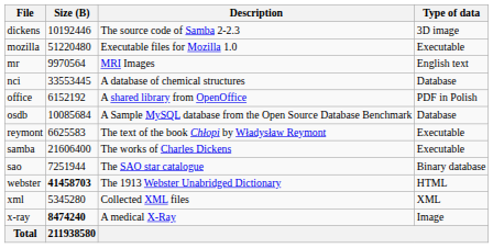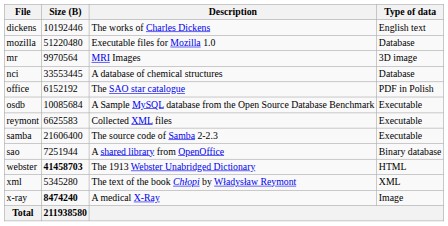 <table class="wikitable sortable">
 <tr>
 <th>File</th>
 <th>Size (B)</th>
 <th>Description</th>
 <th>Type of data</th>
 </tr>
 <tr>
 <td>dickens</td>
 <td>10192446</td>
-<td>The source code of <a href='#'>Samba</a> 2‑2.3</td>
-<td>3D image</td>
+<td>The works of <a href='#'>Charles Dickens</a></td>
+<td>English text</td>
 </tr>
 <tr>
 <td>mozilla</td>
 <td>51220480</td>
 <td>Executable files for <a href='#'>Mozilla</a> 1.0</td>
-<td>Executable</td>
+<td>Database</td>
 </tr>
 <tr>
 <td>mr</td>
 <td>9970564</td>
 <td><a href='#'>MRI</a> Images</td>
-<td>English text</td>
+<td>3D image</td>
 </tr>
 <tr>
 <td>nci</td>
 <td>33553445</td>
 <td>A database of chemical structures</td>
 <td>Database</td>
 </tr>
 <tr>
 <td>office</td>
 <td>6152192</td>
-<td>A <a href='#'>shared library</a> from <a href='#'>OpenOffice</a></td>
+<td>The <a href='#'>SAO star catalogue</a></td>
 <td>PDF in Polish</td>
 </tr>
 <tr>
 <td>osdb</td>
 <td>10085684</td>
 <td>A Sample <a href='#'>MySQL</a> database from the Open Source Database Benchmark</td>
-<td>Database</td>
+<td>Executable</td>
 </tr>
 <tr>
 <td>reymont</td>
 <td>6625583</td>
-<td>The text of the book <a href='#'><em>Chłopi</em></a> by <a href='#'>Władysław Reymont</a></td>
+<td>Collected <a href='#'>XML</a> files</td>
 <td>Executable</td>
 </tr>
 <tr>
 <td>samba</td>
 <td>21606400</td>
-<td>The works of <a href='#'>Charles Dickens</a></td>
+<td>The source code of <a href='#'>Samba</a> 2‑2.3</td>
 <td>Executable</td>
 </tr>
 <tr>
 <td>sao</td>
 <td>7251944</td>
-<td>The <a href='#'>SAO star catalogue</a></td>
+<td>A <a href='#'>shared library</a> from <a href='#'>OpenOffice</a></td>
 <td>Binary database</td>
 </tr>
 <tr>
 <td>webster</td>
 <td><strong>41458703</strong></td>
 <td>The 1913 <a href='#'>Webster Unabridged Dictionary</a></td>
 <td>HTML</td>
 </tr>
 <tr>
 <td>xml</td>
 <td>5345280</td>
-<td>Collected <a href='#'>XML</a> files</td>
+<td>The text of the book <a href='#'><em>Chłopi</em></a> by <a href='#'>Władysław Reymont</a></td>
 <td>XML</td>
 </tr>
 <tr>
 <td>x-ray</td>
 <td><strong>8474240</strong></td>
 <td>A medical <a href='#'>X-Ray</a></td>
 <td>Image</td>
 </tr>
 <tr>
 <th colspan="1"><strong>Total</strong></th>
 <th>211938580</th>
 <th colspan="2"></th>
 </tr>
 </table>
